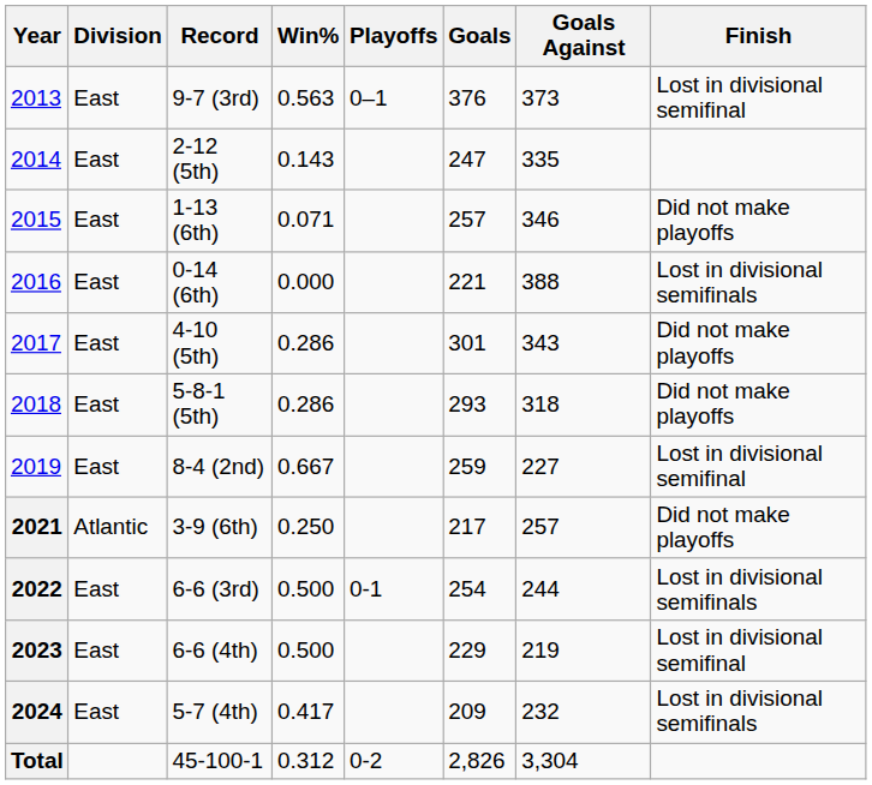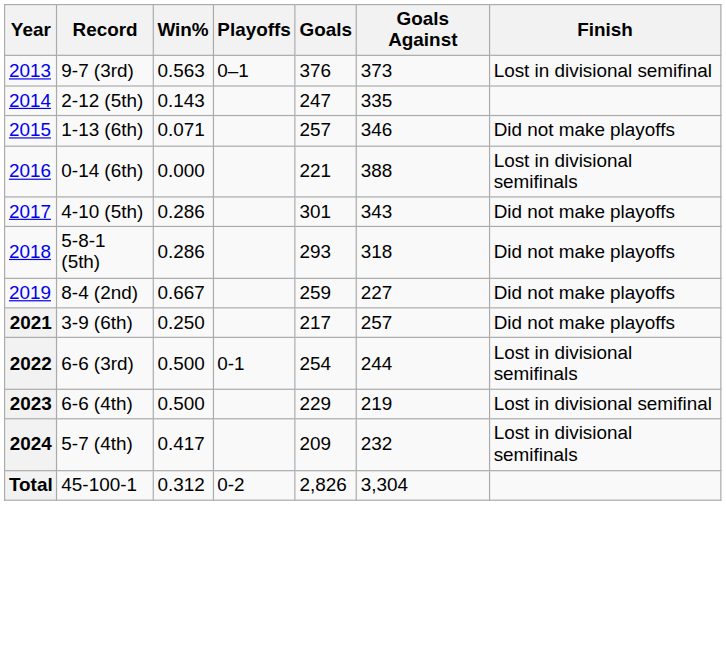 <table class="wikitable">
 <tr>
 <th>Year</th>
-<th>Division</th>
 <th>Record</th>
 <th>Win%</th>
 <th>Playoffs</th>
 <th>Goals</th>
 <th>Goals Against</th>
 <th>Finish</th>
 </tr>
 <tr>
 <td><a href='#'>2013</a></td>
-<td>East</td>
 <td>9-7 (3rd)</td>
 <td>0.563</td>
 <td>0–1</td>
 <td>376</td>
 <td>373</td>
 <td>Lost in divisional semifinal</td>
 </tr>
 <tr>
 <td><a href='#'>2014</a></td>
-<td>East</td>
 <td>2-12 (5th)</td>
 <td>0.143</td>
 <td></td>
 <td>247</td>
 <td>335</td>
 <td></td>
 </tr>
 <tr>
 <td><a href='#'>2015</a></td>
-<td>East</td>
 <td>1-13 (6th)</td>
 <td>0.071</td>
 <td></td>
 <td>257</td>
 <td>346</td>
 <td>Did not make playoffs</td>
 </tr>
 <tr>
 <td><a href='#'>2016</a></td>
-<td>East</td>
 <td>0-14 (6th)</td>
 <td>0.000</td>
 <td></td>
 <td>221</td>
 <td>388</td>
 <td>Lost in divisional semifinals</td>
 </tr>
 <tr>
 <td><a href='#'>2017</a></td>
-<td>East</td>
 <td>4-10 (5th)</td>
 <td>0.286</td>
 <td></td>
 <td>301</td>
 <td>343</td>
 <td>Did not make playoffs</td>
 </tr>
 <tr>
 <td><a href='#'>2018</a></td>
-<td>East</td>
 <td>5-8-1 (5th)</td>
 <td>0.286</td>
 <td></td>
 <td>293</td>
 <td>318</td>
 <td>Did not make playoffs</td>
 </tr>
 <tr>
 <td><a href='#'>2019</a></td>
-<td>East</td>
 <td>8-4 (2nd)</td>
 <td>0.667</td>
 <td></td>
 <td>259</td>
 <td>227</td>
-<td>Lost in divisional semifinal</td>
+<td>Did not make playoffs</td>
 </tr>
 <tr>
 <th>2021</th>
-<td>Atlantic</td>
 <td>3-9 (6th)</td>
 <td>0.250</td>
 <td></td>
 <td>217</td>
 <td>257</td>
 <td>Did not make playoffs</td>
 </tr>
 <tr>
 <th>2022</th>
-<td>East</td>
 <td>6-6 (3rd)</td>
 <td>0.500</td>
 <td>0-1</td>
 <td>254</td>
 <td>244</td>
 <td>Lost in divisional semifinals</td>
 </tr>
 <tr>
 <th>2023</th>
-<td>East</td>
 <td>6-6 (4th)</td>
 <td>0.500</td>
 <td></td>
 <td>229</td>
 <td>219</td>
 <td>Lost in divisional semifinal</td>
 </tr>
 <tr>
 <th>2024</th>
-<td>East</td>
 <td>5-7 (4th)</td>
 <td>0.417</td>
 <td></td>
 <td>209</td>
 <td>232</td>
 <td>Lost in divisional semifinals</td>
 </tr>
 <tr>
 <th>Total</th>
-<td></td>
 <td>45-100-1</td>
 <td>0.312</td>
 <td>0-2</td>
 <td>2,826</td>
 <td>3,304</td>
 <td></td>
 </tr>
 </table>
